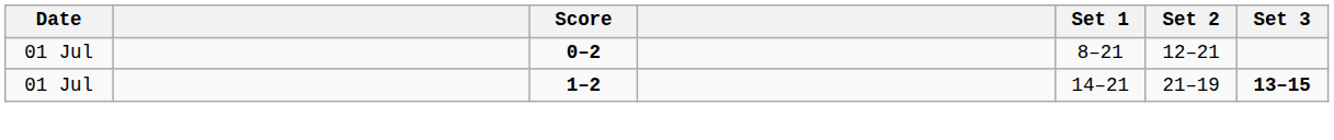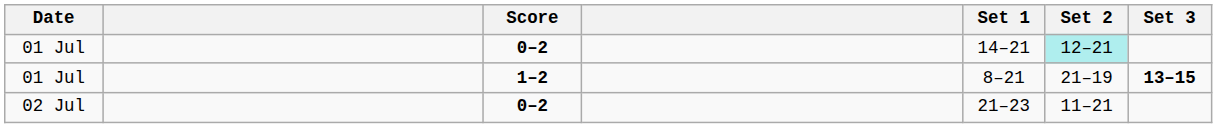 <table class="wikitable" style="text-align: center; font-size:90% ">
 <tr>
 <th width="60">Date</th>
 <th align="right" width="250"></th>
 <th width="60">Score</th>
 <th align="left" width="250"></th>
 <th width="50">Set 1</th>
 <th width="50">Set 2</th>
 <th width="50">Set 3</th>
 </tr>
 <tr>
 <td>01 Jul</td>
 <td align=left><strong></strong></td>
 <td align=center><strong>0–2</strong></td>
 <td align=left><strong></strong></td>
-<td>8–21</td>
-<td>12–21</td>
+<td>14–21</td>
+<td style="background: paleturquoise;">12–21</td>
 <td></td>
 </tr>
 <tr>
 <td>01 Jul</td>
 <td align=left></td>
 <td align=center><strong>1–2</strong></td>
 <td align=left><strong></strong></td>
-<td>14–21</td>
+<td>8–21</td>
 <td>21–19</td>
 <td><strong>13–15</strong></td>
 </tr>
+<tr>
+<td>02 Jul</td>
+<td align=left></td>
+<td align=center><strong>0–2</strong></td>
+<td align=left><strong></strong></td>
+<td>21–23</td>
+<td>11–21</td>
+<td></td>
+</tr>
 </table>
